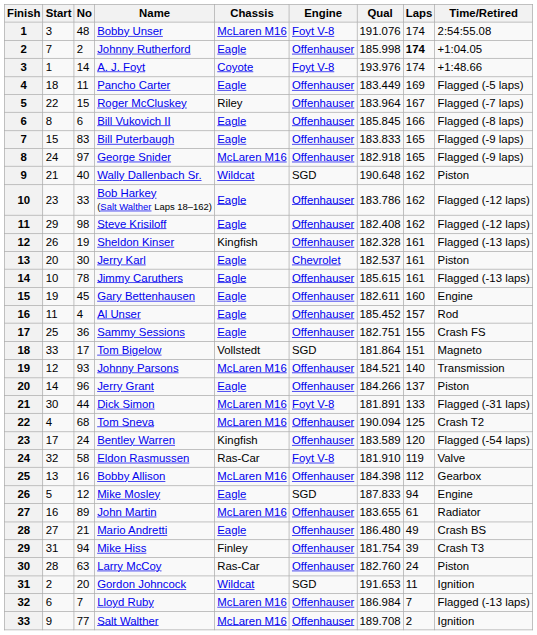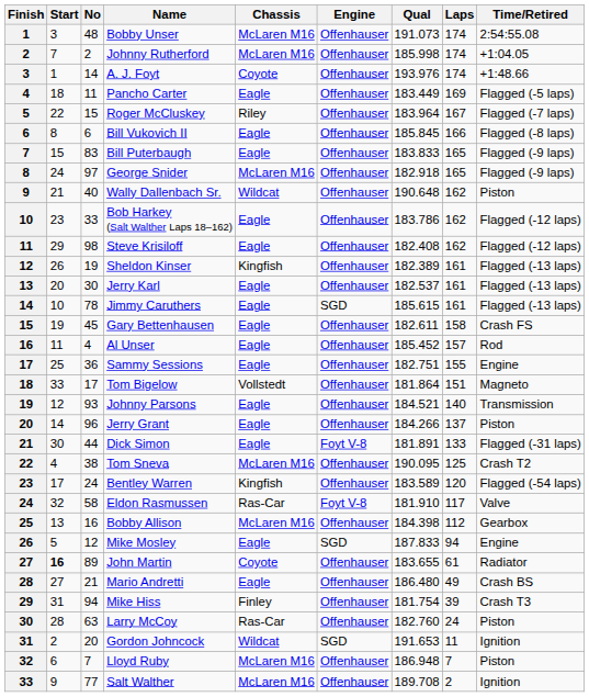 <table class="wikitable">
 <tr>
 <th>Finish</th>
 <th>Start</th>
 <th>No</th>
 <th>Name</th>
 <th>Chassis</th>
 <th>Engine</th>
 <th>Qual</th>
 <th>Laps</th>
 <th>Time/Retired</th>
 </tr>
 <tr>
 <th>1</th>
 <td>3</td>
 <td>48</td>
 <td> <a href='#'>Bobby Unser</a> <strong></strong></td>
 <td><a href='#'>McLaren M16</a></td>
-<td><a href='#'>Foyt V-8</a></td>
-<td>191.076</td>
+<td><a href='#'>Offenhauser</a></td>
+<td>191.073</td>
 <td>174</td>
 <td>2:54:55.08</td>
 </tr>
 <tr>
 <th>2</th>
 <td>7</td>
 <td>2</td>
 <td> <a href='#'>Johnny Rutherford</a> <strong></strong></td>
-<td><a href='#'>Eagle</a></td>
+<td><a href='#'>McLaren M16</a></td>
 <td><a href='#'>Offenhauser</a></td>
 <td>185.998</td>
-<td><strong>174</strong></td>
+<td>174</td>
 <td>+1:04.05</td>
 </tr>
 <tr>
 <th>3</th>
 <td>1</td>
 <td>14</td>
 <td> <a href='#'>A. J. Foyt</a> <strong></strong></td>
 <td><a href='#'>Coyote</a></td>
-<td><a href='#'>Foyt V-8</a></td>
+<td><a href='#'>Offenhauser</a></td>
 <td>193.976</td>
 <td>174</td>
 <td>+1:48.66</td>
 </tr>
 <tr>
 <th>4</th>
 <td>18</td>
 <td>11</td>
 <td> <a href='#'>Pancho Carter</a></td>
 <td><a href='#'>Eagle</a></td>
 <td><a href='#'>Offenhauser</a></td>
 <td>183.449</td>
 <td>169</td>
 <td>Flagged (-5 laps)</td>
 </tr>
 <tr>
 <th>5</th>
 <td>22</td>
 <td>15</td>
 <td> <a href='#'>Roger McCluskey</a></td>
 <td>Riley</td>
 <td><a href='#'>Offenhauser</a></td>
 <td>183.964</td>
 <td>167</td>
 <td>Flagged (-7 laps)</td>
 </tr>
 <tr>
 <th>6</th>
 <td>8</td>
 <td>6</td>
 <td> <a href='#'>Bill Vukovich II</a></td>
 <td><a href='#'>Eagle</a></td>
 <td><a href='#'>Offenhauser</a></td>
 <td>185.845</td>
 <td>166</td>
 <td>Flagged (-8 laps)</td>
 </tr>
 <tr>
 <th>7</th>
 <td>15</td>
 <td>83</td>
 <td> <a href='#'>Bill Puterbaugh</a> <strong></strong></td>
 <td><a href='#'>Eagle</a></td>
 <td><a href='#'>Offenhauser</a></td>
 <td>183.833</td>
 <td>165</td>
 <td>Flagged (-9 laps)</td>
 </tr>
 <tr>
 <th>8</th>
 <td>24</td>
 <td>97</td>
 <td> <a href='#'>George Snider</a></td>
 <td><a href='#'>McLaren M16</a></td>
 <td><a href='#'>Offenhauser</a></td>
 <td>182.918</td>
 <td>165</td>
 <td>Flagged (-9 laps)</td>
 </tr>
 <tr>
 <th>9</th>
 <td>21</td>
 <td>40</td>
 <td> <a href='#'>Wally Dallenbach Sr.</a></td>
 <td><a href='#'>Wildcat</a></td>
-<td>SGD</td>
+<td><a href='#'>Offenhauser</a></td>
 <td>190.648</td>
 <td>162</td>
 <td>Piston</td>
 </tr>
 <tr>
 <th>10</th>
 <td>23</td>
 <td>33</td>
 <td> <a href='#'>Bob Harkey</a><br><small>(<a href='#'>Salt Walther</a> Laps 18–162)</small></td>
 <td><a href='#'>Eagle</a></td>
 <td><a href='#'>Offenhauser</a></td>
 <td>183.786</td>
 <td>162</td>
 <td>Flagged (-12 laps)</td>
 </tr>
 <tr>
 <th>11</th>
 <td>29</td>
 <td>98</td>
 <td> <a href='#'>Steve Krisiloff</a></td>
 <td><a href='#'>Eagle</a></td>
 <td><a href='#'>Offenhauser</a></td>
 <td>182.408</td>
 <td>162</td>
 <td>Flagged (-12 laps)</td>
 </tr>
 <tr>
 <th>12</th>
 <td>26</td>
 <td>19</td>
 <td> <a href='#'>Sheldon Kinser</a> <strong></strong></td>
 <td>Kingfish</td>
 <td><a href='#'>Offenhauser</a></td>
-<td>182.328</td>
+<td>182.389</td>
 <td>161</td>
 <td>Flagged (-13 laps)</td>
 </tr>
 <tr>
 <th>13</th>
 <td>20</td>
 <td>30</td>
 <td> <a href='#'>Jerry Karl</a></td>
 <td><a href='#'>Eagle</a></td>
-<td><a href='#'>Chevrolet</a></td>
+<td><a href='#'>Offenhauser</a></td>
 <td>182.537</td>
 <td>161</td>
-<td>Piston</td>
+<td>Flagged (-13 laps)</td>
 </tr>
 <tr>
 <th>14</th>
 <td>10</td>
 <td>78</td>
 <td> <a href='#'>Jimmy Caruthers</a></td>
 <td><a href='#'>Eagle</a></td>
-<td><a href='#'>Offenhauser</a></td>
+<td>SGD</td>
 <td>185.615</td>
 <td>161</td>
 <td>Flagged (-13 laps)</td>
 </tr>
 <tr>
 <th>15</th>
 <td>19</td>
 <td>45</td>
 <td> <a href='#'>Gary Bettenhausen</a></td>
 <td><a href='#'>Eagle</a></td>
 <td><a href='#'>Offenhauser</a></td>
 <td>182.611</td>
-<td>160</td>
-<td>Engine</td>
+<td>158</td>
+<td>Crash FS</td>
 </tr>
 <tr>
 <th>16</th>
 <td>11</td>
 <td>4</td>
 <td> <a href='#'>Al Unser</a> <strong></strong></td>
 <td><a href='#'>Eagle</a></td>
 <td><a href='#'>Offenhauser</a></td>
 <td>185.452</td>
 <td>157</td>
 <td>Rod</td>
 </tr>
 <tr>
 <th>17</th>
 <td>25</td>
 <td>36</td>
 <td> <a href='#'>Sammy Sessions</a></td>
 <td><a href='#'>Eagle</a></td>
 <td><a href='#'>Offenhauser</a></td>
 <td>182.751</td>
 <td>155</td>
-<td>Crash FS</td>
+<td>Engine</td>
 </tr>
 <tr>
 <th>18</th>
 <td>33</td>
 <td>17</td>
 <td> <a href='#'>Tom Bigelow</a></td>
 <td>Vollstedt</td>
-<td>SGD</td>
+<td><a href='#'>Offenhauser</a></td>
 <td>181.864</td>
 <td>151</td>
 <td>Magneto</td>
 </tr>
 <tr>
 <th>19</th>
 <td>12</td>
 <td>93</td>
 <td> <a href='#'>Johnny Parsons</a></td>
-<td><a href='#'>McLaren M16</a></td>
+<td><a href='#'>Eagle</a></td>
 <td><a href='#'>Offenhauser</a></td>
 <td>184.521</td>
 <td>140</td>
 <td>Transmission</td>
 </tr>
 <tr>
 <th>20</th>
 <td>14</td>
 <td>96</td>
 <td> <a href='#'>Jerry Grant</a></td>
 <td><a href='#'>Eagle</a></td>
 <td><a href='#'>Offenhauser</a></td>
 <td>184.266</td>
 <td>137</td>
 <td>Piston</td>
 </tr>
 <tr>
 <th>21</th>
 <td>30</td>
 <td>44</td>
 <td> <a href='#'>Dick Simon</a></td>
-<td><a href='#'>McLaren M16</a></td>
+<td><a href='#'>Eagle</a></td>
 <td><a href='#'>Foyt V-8</a></td>
 <td>181.891</td>
 <td>133</td>
 <td>Flagged (-31 laps)</td>
 </tr>
 <tr>
 <th>22</th>
 <td>4</td>
-<td>68</td>
+<td>38</td>
 <td> <a href='#'>Tom Sneva</a></td>
 <td><a href='#'>McLaren M16</a></td>
 <td><a href='#'>Offenhauser</a></td>
-<td>190.094</td>
+<td>190.095</td>
 <td>125</td>
 <td>Crash T2</td>
 </tr>
 <tr>
 <th>23</th>
 <td>17</td>
 <td>24</td>
 <td> <a href='#'>Bentley Warren</a></td>
 <td>Kingfish</td>
 <td><a href='#'>Offenhauser</a></td>
 <td>183.589</td>
 <td>120</td>
 <td>Flagged (-54 laps)</td>
 </tr>
 <tr>
 <th>24</th>
 <td>32</td>
 <td>58</td>
 <td> <a href='#'>Eldon Rasmussen</a> <strong></strong></td>
 <td>Ras-Car</td>
 <td><a href='#'>Foyt V-8</a></td>
 <td>181.910</td>
-<td>119</td>
+<td>117</td>
 <td>Valve</td>
 </tr>
 <tr>
 <th>25</th>
 <td>13</td>
 <td>16</td>
 <td> <a href='#'>Bobby Allison</a></td>
 <td><a href='#'>McLaren M16</a></td>
 <td><a href='#'>Offenhauser</a></td>
 <td>184.398</td>
 <td>112</td>
 <td>Gearbox</td>
 </tr>
 <tr>
 <th>26</th>
 <td>5</td>
 <td>12</td>
 <td> <a href='#'>Mike Mosley</a></td>
 <td><a href='#'>Eagle</a></td>
 <td>SGD</td>
 <td>187.833</td>
 <td>94</td>
 <td>Engine</td>
 </tr>
 <tr>
 <th>27</th>
-<td>16</td>
+<td><strong>16</strong></td>
 <td>89</td>
 <td> <a href='#'>John Martin</a></td>
-<td><a href='#'>McLaren M16</a></td>
+<td><a href='#'>Coyote</a></td>
 <td><a href='#'>Offenhauser</a></td>
 <td>183.655</td>
 <td>61</td>
 <td>Radiator</td>
 </tr>
 <tr>
 <th>28</th>
 <td>27</td>
 <td>21</td>
 <td> <a href='#'>Mario Andretti</a> <strong></strong></td>
 <td><a href='#'>Eagle</a></td>
 <td><a href='#'>Offenhauser</a></td>
 <td>186.480</td>
 <td>49</td>
 <td>Crash BS</td>
 </tr>
 <tr>
 <th>29</th>
 <td>31</td>
 <td>94</td>
 <td> <a href='#'>Mike Hiss</a></td>
 <td>Finley</td>
 <td><a href='#'>Offenhauser</a></td>
 <td>181.754</td>
 <td>39</td>
 <td>Crash T3</td>
 </tr>
 <tr>
 <th>30</th>
 <td>28</td>
 <td>63</td>
 <td> <a href='#'>Larry McCoy</a> <strong></strong></td>
 <td>Ras-Car</td>
 <td><a href='#'>Offenhauser</a></td>
 <td>182.760</td>
 <td>24</td>
 <td>Piston</td>
 </tr>
 <tr>
 <th>31</th>
 <td>2</td>
 <td>20</td>
 <td> <a href='#'>Gordon Johncock</a> <strong></strong></td>
 <td><a href='#'>Wildcat</a></td>
 <td>SGD</td>
 <td>191.653</td>
 <td>11</td>
 <td>Ignition</td>
 </tr>
 <tr>
 <th>32</th>
 <td>6</td>
 <td>7</td>
 <td> <a href='#'>Lloyd Ruby</a></td>
 <td><a href='#'>McLaren M16</a></td>
 <td><a href='#'>Offenhauser</a></td>
-<td>186.984</td>
+<td>186.948</td>
 <td>7</td>
-<td>Flagged (-13 laps)</td>
+<td>Piston</td>
 </tr>
 <tr>
 <th>33</th>
 <td>9</td>
 <td>77</td>
 <td> <a href='#'>Salt Walther</a></td>
 <td><a href='#'>McLaren M16</a></td>
 <td><a href='#'>Offenhauser</a></td>
 <td>189.708</td>
 <td>2</td>
 <td>Ignition</td>
 </tr>
 </table>
